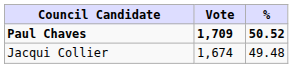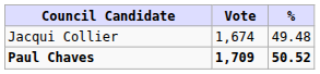 <table class="wikitable sortable">
 <tr>
 <th style="background:#ddf; width:200px;">Council Candidate</th>
 <th style="background:#ddf; width:50px;">Vote</th>
 <th style="background:#ddf; width:30px;">%</th>
 </tr>
 <tr>
+<td>Jacqui Collier</td>
+<td>1,674</td>
+<td>49.48</td>
+</tr>
+<tr>
 <td><strong>Paul Chaves</strong></td>
 <td><strong>1,709</strong></td>
 <td><strong>50.52</strong></td>
 </tr>
-<tr>
-<td>Jacqui Collier</td>
-<td>1,674</td>
-<td>49.48</td>
-</tr>
 </table>
